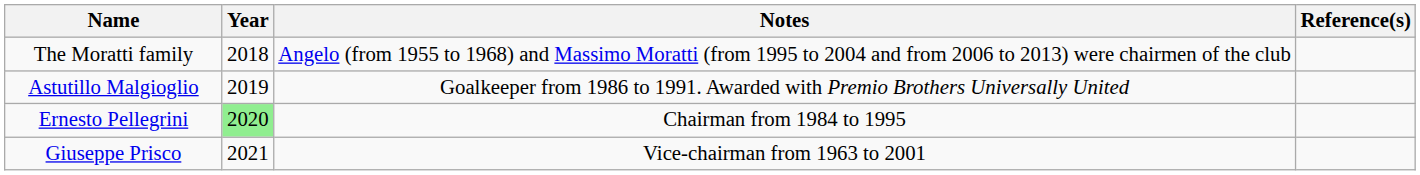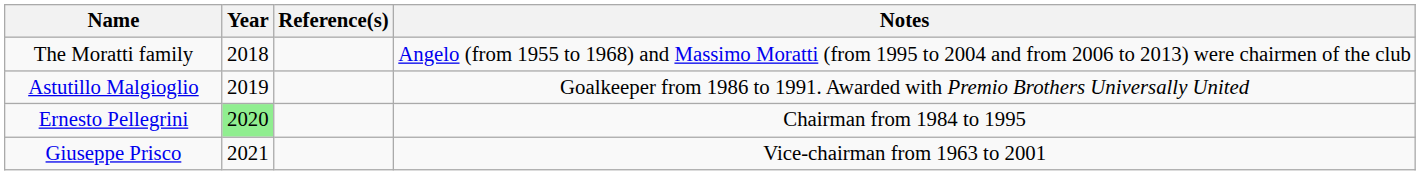 <table class="wikitable sortable" style="text-align: center;">
 <tr>
 <th style="width:10em">Name</th>
 <th>Year</th>
+<th>Reference(s)</th>
 <th>Notes</th>
-<th>Reference(s)</th>
 </tr>
 <tr>
 <td>The Moratti family</td>
 <td>2018</td>
+<td></td>
 <td><a href='#'>Angelo</a> (from 1955 to 1968) and <a href='#'>Massimo Moratti</a> (from 1995 to 2004 and from 2006 to 2013) were chairmen of the club</td>
-<td></td>
 </tr>
 <tr>
 <td><a href='#'>Astutillo Malgioglio</a></td>
 <td>2019</td>
+<td></td>
 <td>Goalkeeper from 1986 to 1991. Awarded with <em>Premio Brothers Universally United</em></td>
-<td></td>
 </tr>
 <tr>
 <td><a href='#'>Ernesto Pellegrini</a></td>
 <td style="background: lightgreen;">2020</td>
+<td></td>
 <td>Chairman from 1984 to 1995</td>
-<td></td>
 </tr>
 <tr>
 <td><a href='#'>Giuseppe Prisco</a></td>
 <td>2021</td>
+<td></td>
 <td>Vice-chairman from 1963 to 2001</td>
-<td></td>
 </tr>
 </table>
